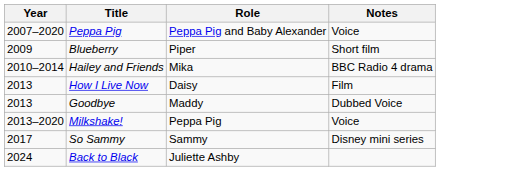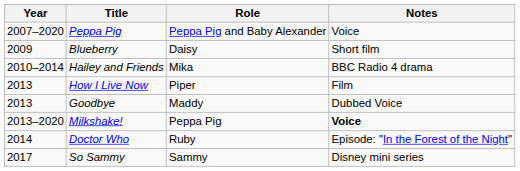 <table class="wikitable sortable">
 <tr>
 <th>Year</th>
 <th>Title</th>
 <th>Role</th>
 <th class="unsortable">Notes</th>
 </tr>
 <tr>
 <td>2007–2020</td>
 <td><em><a href='#'>Peppa Pig</a></em></td>
 <td><a href='#'>Peppa Pig</a> and Baby Alexander</td>
 <td>Voice</td>
 </tr>
 <tr>
 <td>2009</td>
 <td><em>Blueberry</em></td>
-<td>Piper</td>
+<td>Daisy</td>
 <td>Short film</td>
 </tr>
 <tr>
 <td>2010–2014</td>
 <td><em>Hailey and Friends</em></td>
 <td>Mika</td>
 <td>BBC Radio 4 drama</td>
 </tr>
 <tr>
 <td>2013</td>
 <td><em><a href='#'>How I Live Now</a></em></td>
-<td>Daisy</td>
+<td>Piper</td>
 <td>Film</td>
 </tr>
 <tr>
 <td>2013</td>
 <td><em>Goodbye</em></td>
 <td>Maddy</td>
 <td>Dubbed Voice</td>
 </tr>
 <tr>
 <td>2013–2020</td>
 <td><em><a href='#'>Milkshake!</a></em></td>
 <td>Peppa Pig</td>
-<td>Voice</td>
+<td><strong>Voice</strong></td>
+</tr>
+<tr>
+<td>2014</td>
+<td><em><a href='#'>Doctor Who</a></em></td>
+<td>Ruby</td>
+<td>Episode: "<a href='#'>In the Forest of the Night</a>"</td>
 </tr>
 <tr>
 <td>2017</td>
 <td><em>So Sammy</em></td>
 <td>Sammy</td>
 <td>Disney mini series</td>
 </tr>
-<tr>
-<td>2024</td>
-<td><em><a href='#'>Back to Black</a></em></td>
-<td>Juliette Ashby</td>
-<td></td>
-</tr>
 </table>
